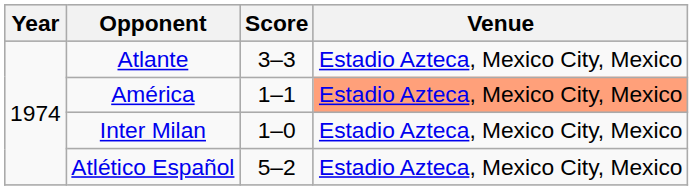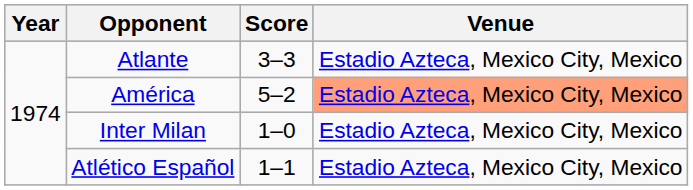 <table class="wikitable" style="font-size: 90%; text-align:left">
 <tr>
 <th>Year</th>
 <th>Opponent</th>
 <th>Score</th>
 <th>Venue</th>
 </tr>
 <tr>
 <td rowspan=4>1974</td>
 <td align=center> <a href='#'>Atlante</a></td>
 <td align=center>3–3</td>
 <td><a href='#'>Estadio Azteca</a>, Mexico City, Mexico</td>
 </tr>
 <tr>
 <td align=center> <a href='#'>América</a></td>
-<td align=center>1–1</td>
+<td align=center>5–2</td>
 <td style="background: lightsalmon;"><a href='#'>Estadio Azteca</a>, Mexico City, Mexico</td>
 </tr>
 <tr>
 <td align=center> <a href='#'>Inter Milan</a></td>
 <td align=center>1–0</td>
 <td> <a href='#'>Estadio Azteca</a>, Mexico City, Mexico</td>
 </tr>
 <tr>
 <td align=center> <a href='#'>Atlético Español</a></td>
-<td align=center>5–2</td>
+<td align=center>1–1</td>
 <td><a href='#'>Estadio Azteca</a>, Mexico City, Mexico</td>
 </tr>
 </table>
